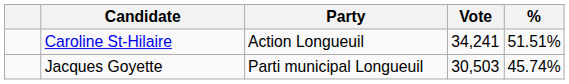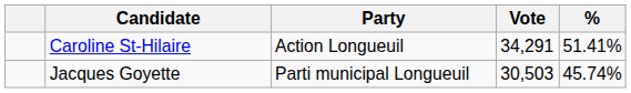 <table class="wikitable">
 <tr>
 <th bgcolor="#DDDDFF" width="30px"> </th>
 <th bgcolor="#DDDDFF" width="200px">Candidate</th>
 <th bgcolor="#DDDDFF" width="200px">Party</th>
 <th bgcolor="#DDDDFF" width="50px">Vote</th>
 <th bgcolor="#DDDDFF" width="30px">%</th>
 </tr>
 <tr>
 <td> </td>
 <td><a href='#'>Caroline St-Hilaire</a></td>
 <td>Action Longueuil</td>
-<td>34,241</td>
-<td>51.51%</td>
+<td>34,291</td>
+<td>51.41%</td>
 </tr>
 <tr>
 <td> </td>
 <td>Jacques Goyette</td>
 <td>Parti municipal Longueuil</td>
 <td>30,503</td>
 <td>45.74%</td>
 </tr>
 </table>
